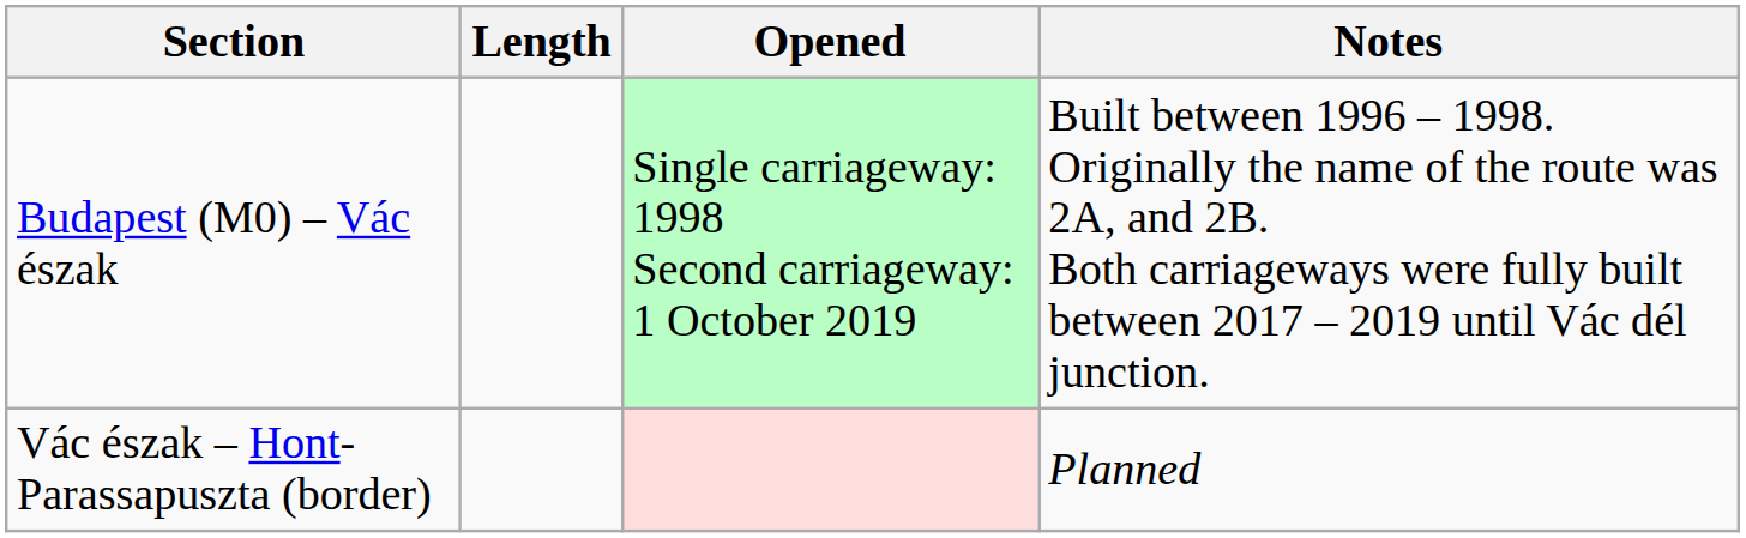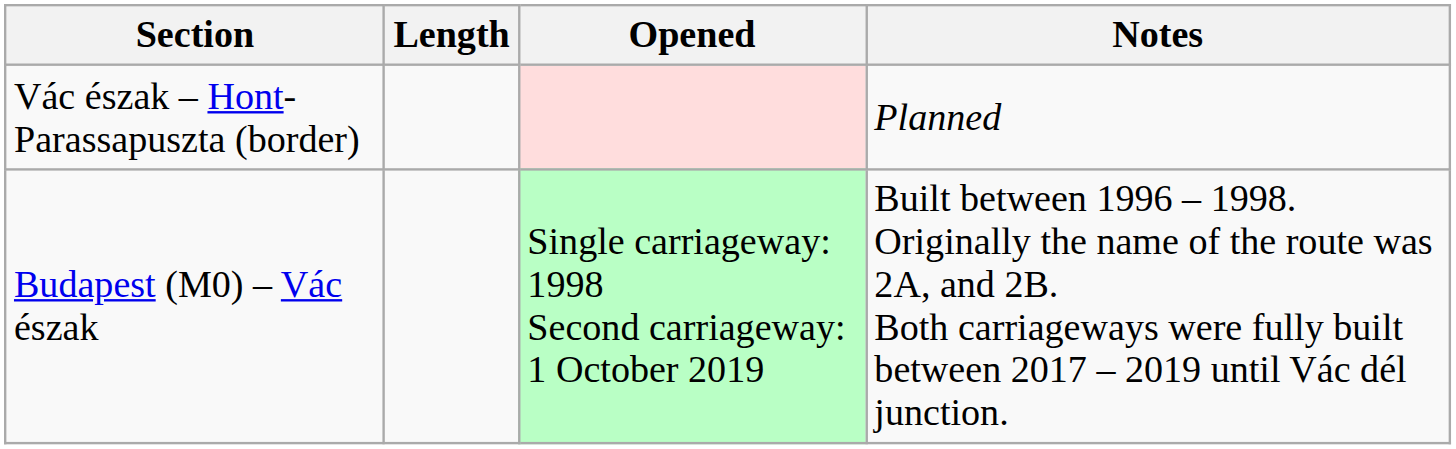 <table class="wikitable">
 <tr>
 <th>Section</th>
 <th>Length</th>
 <th>Opened</th>
 <th>Notes</th>
 </tr>
 <tr>
+<td>Vác észak – <a href='#'>Hont</a>-Parassapuszta (border)</td>
+<td></td>
+<td bgcolor="#fdd"></td>
+<td><em>Planned</em></td>
+</tr>
+<tr>
 <td><a href='#'>Budapest</a> (M0) – <a href='#'>Vác</a> észak</td>
 <td></td>
 <td bgcolor="#B9FFC5">Single carriageway: 1998<br>Second carriageway: 1 October 2019</td>
 <td>Built between 1996 – 1998.<br>Originally the name of the route was 2A, and 2B.<br>Both carriageways were fully built between 2017 – 2019 until Vác dél junction.</td>
 </tr>
-<tr>
-<td>Vác észak – <a href='#'>Hont</a>-Parassapuszta (border)</td>
-<td></td>
-<td bgcolor="#fdd"></td>
-<td><em>Planned</em></td>
-</tr>
 </table>
